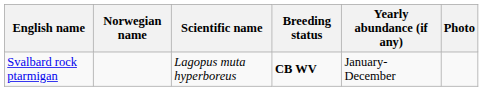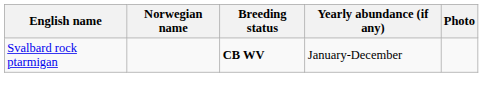 <table class="wikitable">
 <tr>
 <th>English name</th>
 <th>Norwegian name</th>
-<th>Scientific name</th>
 <th>Breeding status</th>
 <th>Yearly abundance (if any)</th>
 <th>Photo</th>
 </tr>
 <tr>
 <td><a href='#'>Svalbard rock ptarmigan</a></td>
 <td></td>
-<td><em> Lagopus muta hyperboreus</em></td>
 <td><strong>CB WV</strong></td>
 <td>January-December</td>
 <td><br></td>
 </tr>
 </table>
